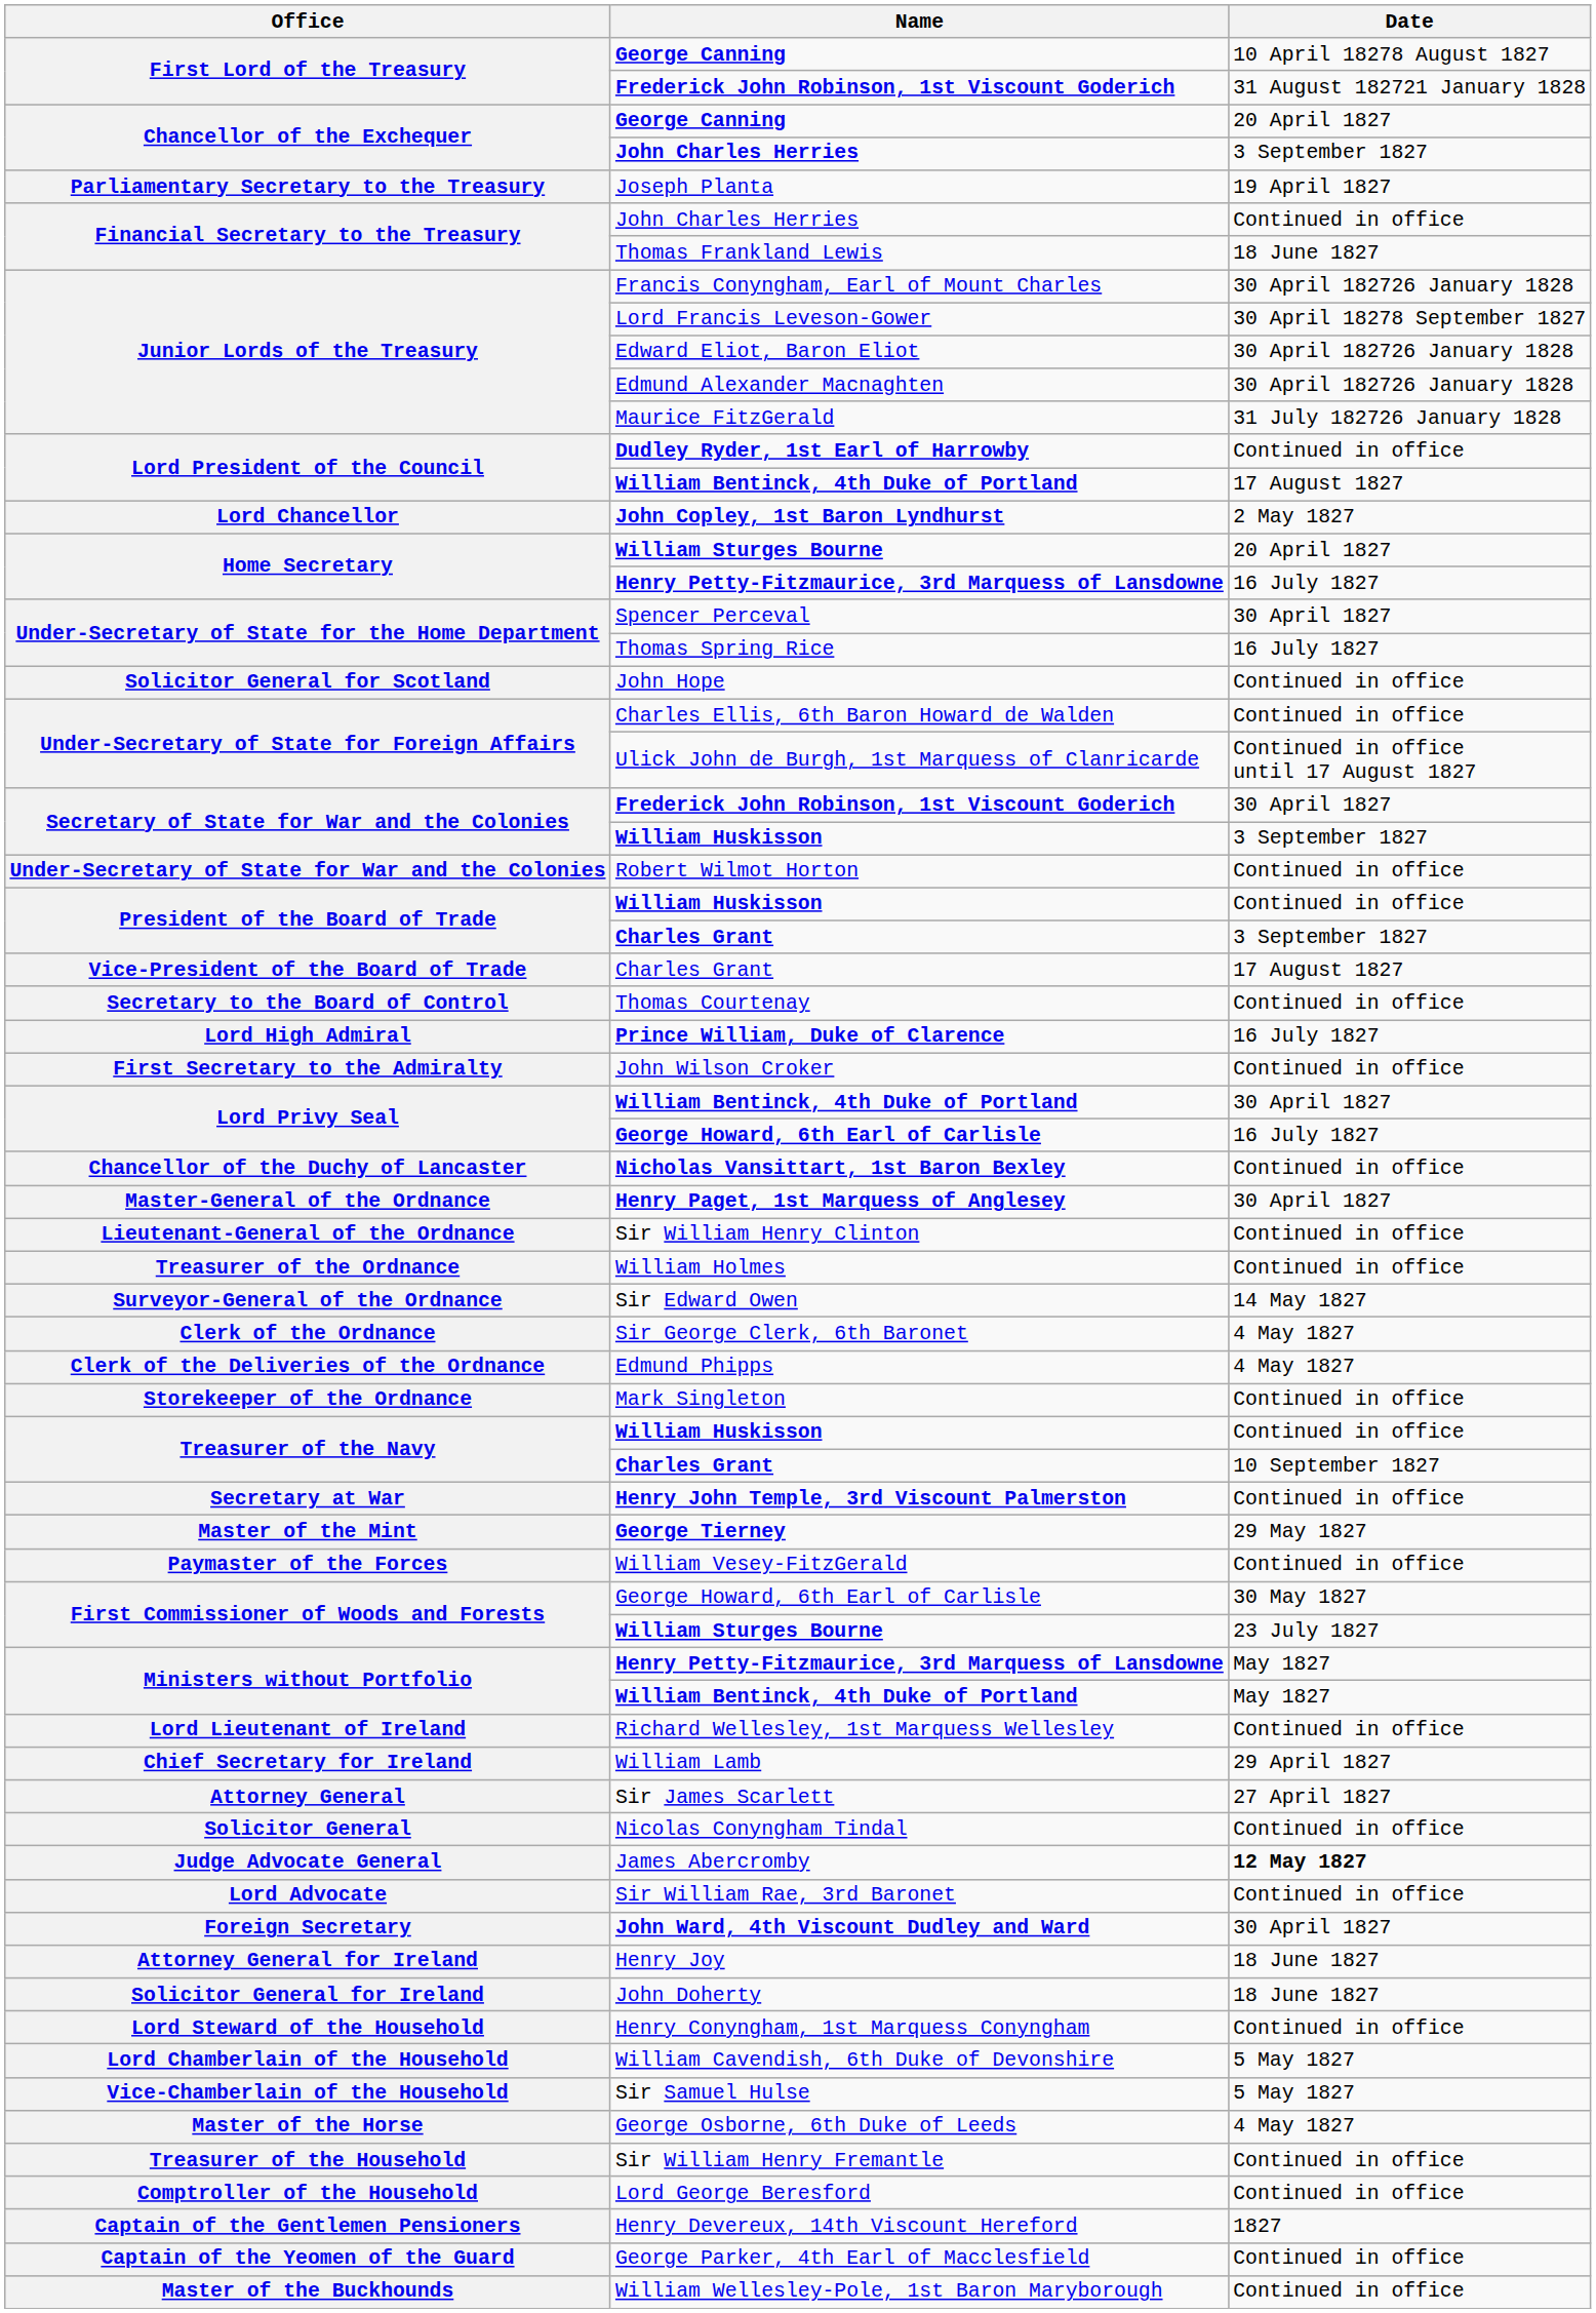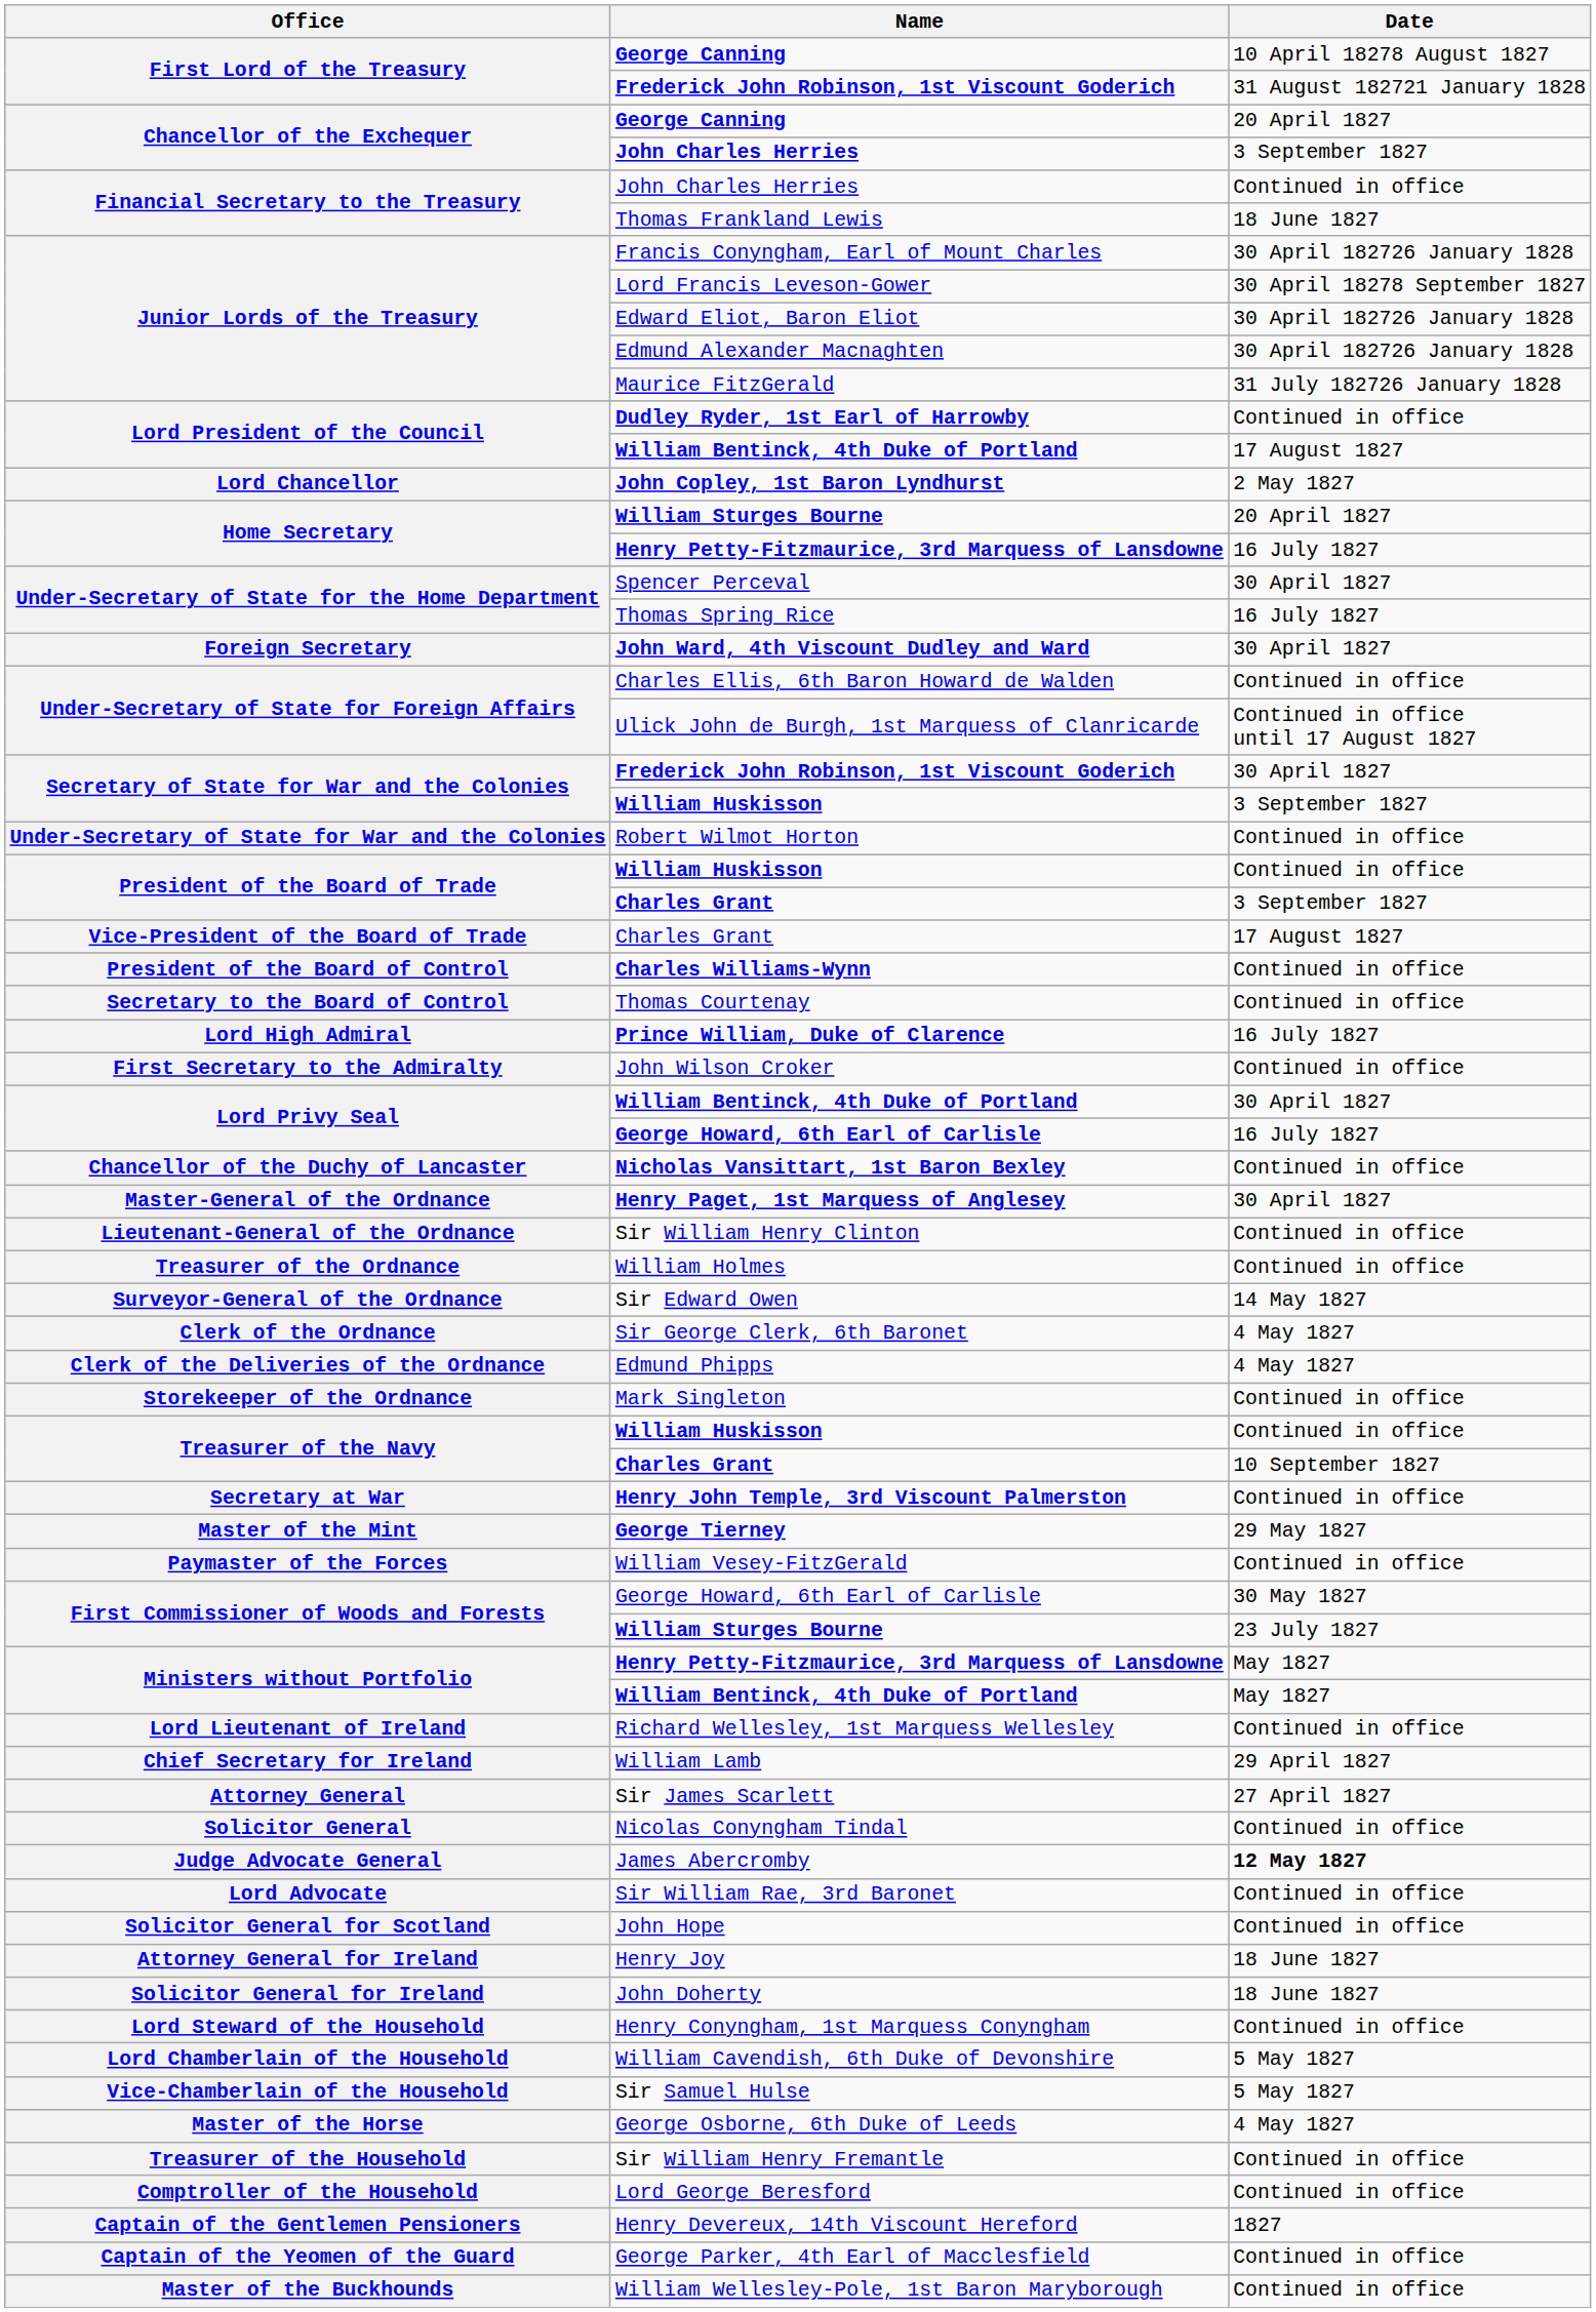 <table class="wikitable plainrowheaders">
 <tr>
 <th>Office</th>
 <th>Name</th>
 <th>Date</th>
 </tr>
 <tr>
 <th scope=row rowspan=2><a href='#'>First Lord of the Treasury</a></th>
 <td><strong><a href='#'>George Canning</a></strong></td>
 <td>10 April 18278 August 1827</td>
 </tr>
 <tr>
 <td><strong><a href='#'>Frederick John Robinson, 1st Viscount Goderich</a></strong></td>
 <td>31 August 182721 January 1828</td>
 </tr>
 <tr>
 <th scope=row rowspan=2><a href='#'>Chancellor of the Exchequer</a></th>
 <td><strong><a href='#'>George Canning</a></strong></td>
 <td>20 April 1827</td>
 </tr>
 <tr>
 <td><strong><a href='#'>John Charles Herries</a></strong></td>
 <td>3 September 1827</td>
-</tr>
-<tr>
-<th scope=row><a href='#'>Parliamentary Secretary to the Treasury</a></th>
-<td><a href='#'>Joseph Planta</a></td>
-<td>19 April 1827</td>
 </tr>
 <tr>
 <th scope=row rowspan=2><a href='#'>Financial Secretary to the Treasury</a></th>
 <td><a href='#'>John Charles Herries</a></td>
 <td>Continued in office</td>
 </tr>
 <tr>
 <td><a href='#'>Thomas Frankland Lewis</a></td>
 <td>18 June 1827</td>
 </tr>
 <tr>
 <th scope=row rowspan=5><a href='#'>Junior Lords of the Treasury</a></th>
 <td><a href='#'>Francis Conyngham, Earl of Mount Charles</a></td>
 <td>30 April 182726 January 1828</td>
 </tr>
 <tr>
 <td><a href='#'>Lord Francis Leveson-Gower</a></td>
 <td>30 April 18278 September 1827</td>
 </tr>
 <tr>
 <td><a href='#'>Edward Eliot, Baron Eliot</a></td>
 <td>30 April 182726 January 1828</td>
 </tr>
 <tr>
 <td><a href='#'>Edmund Alexander Macnaghten</a></td>
 <td>30 April 182726 January 1828</td>
 </tr>
 <tr>
 <td><a href='#'>Maurice FitzGerald</a></td>
 <td>31 July 182726 January 1828</td>
 </tr>
 <tr>
 <th scope=row rowspan=2><a href='#'>Lord President of the Council</a></th>
 <td><strong><a href='#'>Dudley Ryder, 1st Earl of Harrowby</a></strong></td>
 <td>Continued in office</td>
 </tr>
 <tr>
 <td><strong><a href='#'>William Bentinck, 4th Duke of Portland</a></strong></td>
 <td>17 August 1827</td>
 </tr>
 <tr>
 <th scope=row><a href='#'>Lord Chancellor</a></th>
 <td><strong><a href='#'>John Copley, 1st Baron Lyndhurst</a></strong></td>
 <td>2 May 1827</td>
 </tr>
 <tr>
 <th scope=row rowspan=2><a href='#'>Home Secretary</a></th>
 <td><strong><a href='#'>William Sturges Bourne</a></strong></td>
 <td>20 April 1827</td>
 </tr>
 <tr>
 <td><strong><a href='#'>Henry Petty-Fitzmaurice, 3rd Marquess of Lansdowne</a></strong></td>
 <td>16 July 1827</td>
 </tr>
 <tr>
 <th scope=row rowspan=2><a href='#'>Under-Secretary of State for the Home Department</a></th>
 <td><a href='#'>Spencer Perceval</a></td>
 <td>30 April 1827</td>
 </tr>
 <tr>
 <td><a href='#'>Thomas Spring Rice</a></td>
 <td>16 July 1827</td>
 </tr>
 <tr>
-<th scope=row><a href='#'>Solicitor General for Scotland</a></th>
-<td><a href='#'>John Hope</a></td>
-<td>Continued in office</td>
+<th scope=row><a href='#'>Foreign Secretary</a></th>
+<td><strong><a href='#'>John Ward, 4th Viscount Dudley and Ward</a></strong></td>
+<td>30 April 1827</td>
 </tr>
 <tr>
 <th scope=row rowspan=2><a href='#'>Under-Secretary of State for Foreign Affairs</a></th>
 <td><a href='#'>Charles Ellis, 6th Baron Howard de Walden</a></td>
 <td>Continued in office</td>
 </tr>
 <tr>
 <td><a href='#'>Ulick John de Burgh, 1st Marquess of Clanricarde</a></td>
 <td>Continued in office <br>until 17 August 1827</td>
 </tr>
 <tr>
 <th scope=row rowspan=2><a href='#'>Secretary of State for War and the Colonies</a></th>
 <td><strong><a href='#'>Frederick John Robinson, 1st Viscount Goderich</a></strong></td>
 <td>30 April 1827</td>
 </tr>
 <tr>
 <td><strong><a href='#'>William Huskisson</a></strong></td>
 <td>3 September 1827</td>
 </tr>
 <tr>
 <th scope=row><a href='#'>Under-Secretary of State for War and the Colonies</a></th>
 <td><a href='#'>Robert Wilmot Horton</a></td>
 <td>Continued in office</td>
 </tr>
 <tr>
 <th scope=row rowspan=2><a href='#'>President of the Board of Trade</a></th>
 <td><strong><a href='#'>William Huskisson</a></strong></td>
 <td>Continued in office</td>
 </tr>
 <tr>
 <td><strong><a href='#'>Charles Grant</a></strong></td>
 <td>3 September 1827</td>
 </tr>
 <tr>
 <th scope=row><a href='#'>Vice-President of the Board of Trade</a></th>
 <td><a href='#'>Charles Grant</a></td>
 <td>17 August 1827</td>
+</tr>
+<tr>
+<th scope=row><a href='#'>President of the Board of Control</a></th>
+<td><strong><a href='#'>Charles Williams-Wynn</a></strong></td>
+<td>Continued in office</td>
 </tr>
 <tr>
 <th scope=row><a href='#'>Secretary to the Board of Control</a></th>
 <td><a href='#'>Thomas Courtenay</a></td>
 <td>Continued in office</td>
 </tr>
 <tr>
 <th scope=row><a href='#'>Lord High Admiral</a></th>
 <td><strong><a href='#'>Prince William, Duke of Clarence</a></strong></td>
 <td>16 July 1827</td>
 </tr>
 <tr>
 <th scope=row><a href='#'>First Secretary to the Admiralty</a></th>
 <td><a href='#'>John Wilson Croker</a></td>
 <td>Continued in office</td>
 </tr>
 <tr>
 <th scope=row rowspan=2><a href='#'>Lord Privy Seal</a></th>
 <td><strong><a href='#'>William Bentinck, 4th Duke of Portland</a></strong></td>
 <td>30 April 1827</td>
 </tr>
 <tr>
 <td><strong><a href='#'>George Howard, 6th Earl of Carlisle</a></strong></td>
 <td>16 July 1827</td>
 </tr>
 <tr>
 <th scope=row><a href='#'>Chancellor of the Duchy of Lancaster</a></th>
 <td><strong><a href='#'>Nicholas Vansittart, 1st Baron Bexley</a></strong></td>
 <td>Continued in office</td>
 </tr>
 <tr>
 <th scope=row><a href='#'>Master-General of the Ordnance</a></th>
 <td><strong><a href='#'>Henry Paget, 1st Marquess of Anglesey</a></strong></td>
 <td>30 April 1827</td>
 </tr>
 <tr>
 <th scope=row><a href='#'>Lieutenant-General of the Ordnance</a></th>
 <td>Sir <a href='#'>William Henry Clinton</a></td>
 <td>Continued in office</td>
 </tr>
 <tr>
 <th scope=row><a href='#'>Treasurer of the Ordnance</a></th>
 <td><a href='#'>William Holmes</a></td>
 <td>Continued in office</td>
 </tr>
 <tr>
 <th scope=row><a href='#'>Surveyor-General of the Ordnance</a></th>
 <td>Sir <a href='#'>Edward Owen</a></td>
 <td>14 May 1827</td>
 </tr>
 <tr>
 <th scope=row><a href='#'>Clerk of the Ordnance</a></th>
 <td><a href='#'>Sir George Clerk, 6th Baronet</a></td>
 <td>4 May 1827</td>
 </tr>
 <tr>
 <th scope=row><a href='#'>Clerk of the Deliveries of the Ordnance</a></th>
 <td><a href='#'>Edmund Phipps</a></td>
 <td>4 May 1827</td>
 </tr>
 <tr>
 <th scope=row><a href='#'>Storekeeper of the Ordnance</a></th>
 <td><a href='#'>Mark Singleton</a></td>
 <td>Continued in office</td>
 </tr>
 <tr>
 <th scope=row rowspan=2><a href='#'>Treasurer of the Navy</a></th>
 <td><strong><a href='#'>William Huskisson</a></strong></td>
 <td>Continued in office</td>
 </tr>
 <tr>
 <td><strong><a href='#'>Charles Grant</a></strong></td>
 <td>10 September 1827</td>
 </tr>
 <tr>
 <th scope=row><a href='#'>Secretary at War</a></th>
 <td><strong><a href='#'>Henry John Temple, 3rd Viscount Palmerston</a></strong></td>
 <td>Continued in office</td>
 </tr>
 <tr>
 <th scope=row><a href='#'>Master of the Mint</a></th>
 <td><strong><a href='#'>George Tierney</a></strong></td>
 <td>29 May 1827</td>
 </tr>
 <tr>
 <th scope=row><a href='#'>Paymaster of the Forces</a></th>
 <td><a href='#'>William Vesey-FitzGerald</a></td>
 <td>Continued in office</td>
 </tr>
 <tr>
 <th scope=row rowspan=2><a href='#'>First Commissioner of Woods and Forests</a></th>
 <td><a href='#'>George Howard, 6th Earl of Carlisle</a></td>
 <td>30 May 1827</td>
 </tr>
 <tr>
 <td><strong><a href='#'>William Sturges Bourne</a></strong></td>
 <td>23 July 1827</td>
 </tr>
 <tr>
 <th scope=row rowspan=2><a href='#'>Ministers without Portfolio</a></th>
 <td><strong><a href='#'>Henry Petty-Fitzmaurice, 3rd Marquess of Lansdowne</a></strong></td>
 <td>May 1827</td>
 </tr>
 <tr>
 <td><strong><a href='#'>William Bentinck, 4th Duke of Portland</a></strong></td>
 <td>May 1827</td>
 </tr>
 <tr>
 <th scope=row><a href='#'>Lord Lieutenant of Ireland</a></th>
 <td><a href='#'>Richard Wellesley, 1st Marquess Wellesley</a></td>
 <td>Continued in office</td>
 </tr>
 <tr>
 <th scope=row><a href='#'>Chief Secretary for Ireland</a></th>
 <td><a href='#'>William Lamb</a></td>
 <td>29 April 1827</td>
 </tr>
 <tr>
 <th scope=row><a href='#'>Attorney General</a></th>
 <td>Sir <a href='#'>James Scarlett</a></td>
 <td>27 April 1827</td>
 </tr>
 <tr>
 <th scope=row><a href='#'>Solicitor General</a></th>
 <td><a href='#'>Nicolas Conyngham Tindal</a></td>
 <td>Continued in office</td>
 </tr>
 <tr>
 <th scope=row><a href='#'>Judge Advocate General</a></th>
 <td><a href='#'>James Abercromby</a></td>
 <td><strong>12 May 1827</strong></td>
 </tr>
 <tr>
 <th scope=row><a href='#'>Lord Advocate</a></th>
 <td><a href='#'>Sir William Rae, 3rd Baronet</a></td>
 <td>Continued in office</td>
 </tr>
 <tr>
-<th scope=row><a href='#'>Foreign Secretary</a></th>
-<td><strong><a href='#'>John Ward, 4th Viscount Dudley and Ward</a></strong></td>
-<td>30 April 1827</td>
+<th scope=row><a href='#'>Solicitor General for Scotland</a></th>
+<td><a href='#'>John Hope</a></td>
+<td>Continued in office</td>
 </tr>
 <tr>
 <th scope=row><a href='#'>Attorney General for Ireland</a></th>
 <td><a href='#'>Henry Joy</a></td>
 <td>18 June 1827</td>
 </tr>
 <tr>
 <th scope=row><a href='#'>Solicitor General for Ireland</a></th>
 <td><a href='#'>John Doherty</a></td>
 <td>18 June 1827</td>
 </tr>
 <tr>
 <th scope=row><a href='#'>Lord Steward of the Household</a></th>
 <td><a href='#'>Henry Conyngham, 1st Marquess Conyngham</a></td>
 <td>Continued in office</td>
 </tr>
 <tr>
 <th scope=row><a href='#'>Lord Chamberlain of the Household</a></th>
 <td><a href='#'>William Cavendish, 6th Duke of Devonshire</a></td>
 <td>5 May 1827</td>
 </tr>
 <tr>
 <th scope=row><a href='#'>Vice-Chamberlain of the Household</a></th>
 <td>Sir <a href='#'>Samuel Hulse</a></td>
 <td>5 May 1827</td>
 </tr>
 <tr>
 <th scope=row><a href='#'>Master of the Horse</a></th>
 <td><a href='#'>George Osborne, 6th Duke of Leeds</a></td>
 <td>4 May 1827</td>
 </tr>
 <tr>
 <th scope=row><a href='#'>Treasurer of the Household</a></th>
 <td>Sir <a href='#'>William Henry Fremantle</a></td>
 <td>Continued in office</td>
 </tr>
 <tr>
 <th scope=row><a href='#'>Comptroller of the Household</a></th>
 <td><a href='#'>Lord George Beresford</a></td>
 <td>Continued in office</td>
 </tr>
 <tr>
 <th scope=row><a href='#'>Captain of the Gentlemen Pensioners</a></th>
 <td><a href='#'>Henry Devereux, 14th Viscount Hereford</a></td>
 <td>1827</td>
 </tr>
 <tr>
 <th scope=row><a href='#'>Captain of the Yeomen of the Guard</a></th>
 <td><a href='#'>George Parker, 4th Earl of Macclesfield</a></td>
 <td>Continued in office</td>
 </tr>
 <tr>
 <th scope=row><a href='#'>Master of the Buckhounds</a></th>
 <td><a href='#'>William Wellesley-Pole, 1st Baron Maryborough</a></td>
 <td>Continued in office</td>
 </tr>
 </table>
